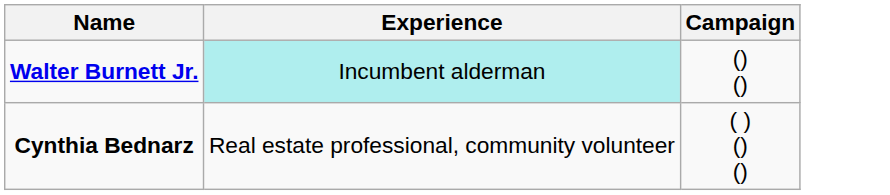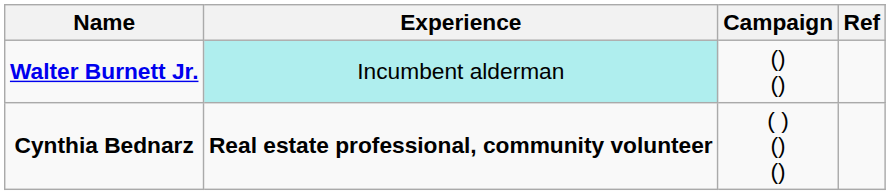 <table class="wikitable" style="text-align:center">
 <tr>
 <th>Name</th>
 <th>Experience</th>
 <th>Campaign</th>
+<th>Ref</th>
 </tr>
 <tr>
 <td><strong><a href='#'>Walter Burnett Jr.</a></strong></td>
 <td style="background: paleturquoise;">Incumbent alderman</td>
 <td>()<br>()</td>
+<td></td>
 </tr>
 <tr>
 <td><strong>Cynthia Bednarz</strong></td>
-<td>Real estate professional, community volunteer</td>
+<td><strong>Real estate professional, community volunteer</strong></td>
 <td>( )<br>()<br>()</td>
+<td></td>
 </tr>
 </table>
